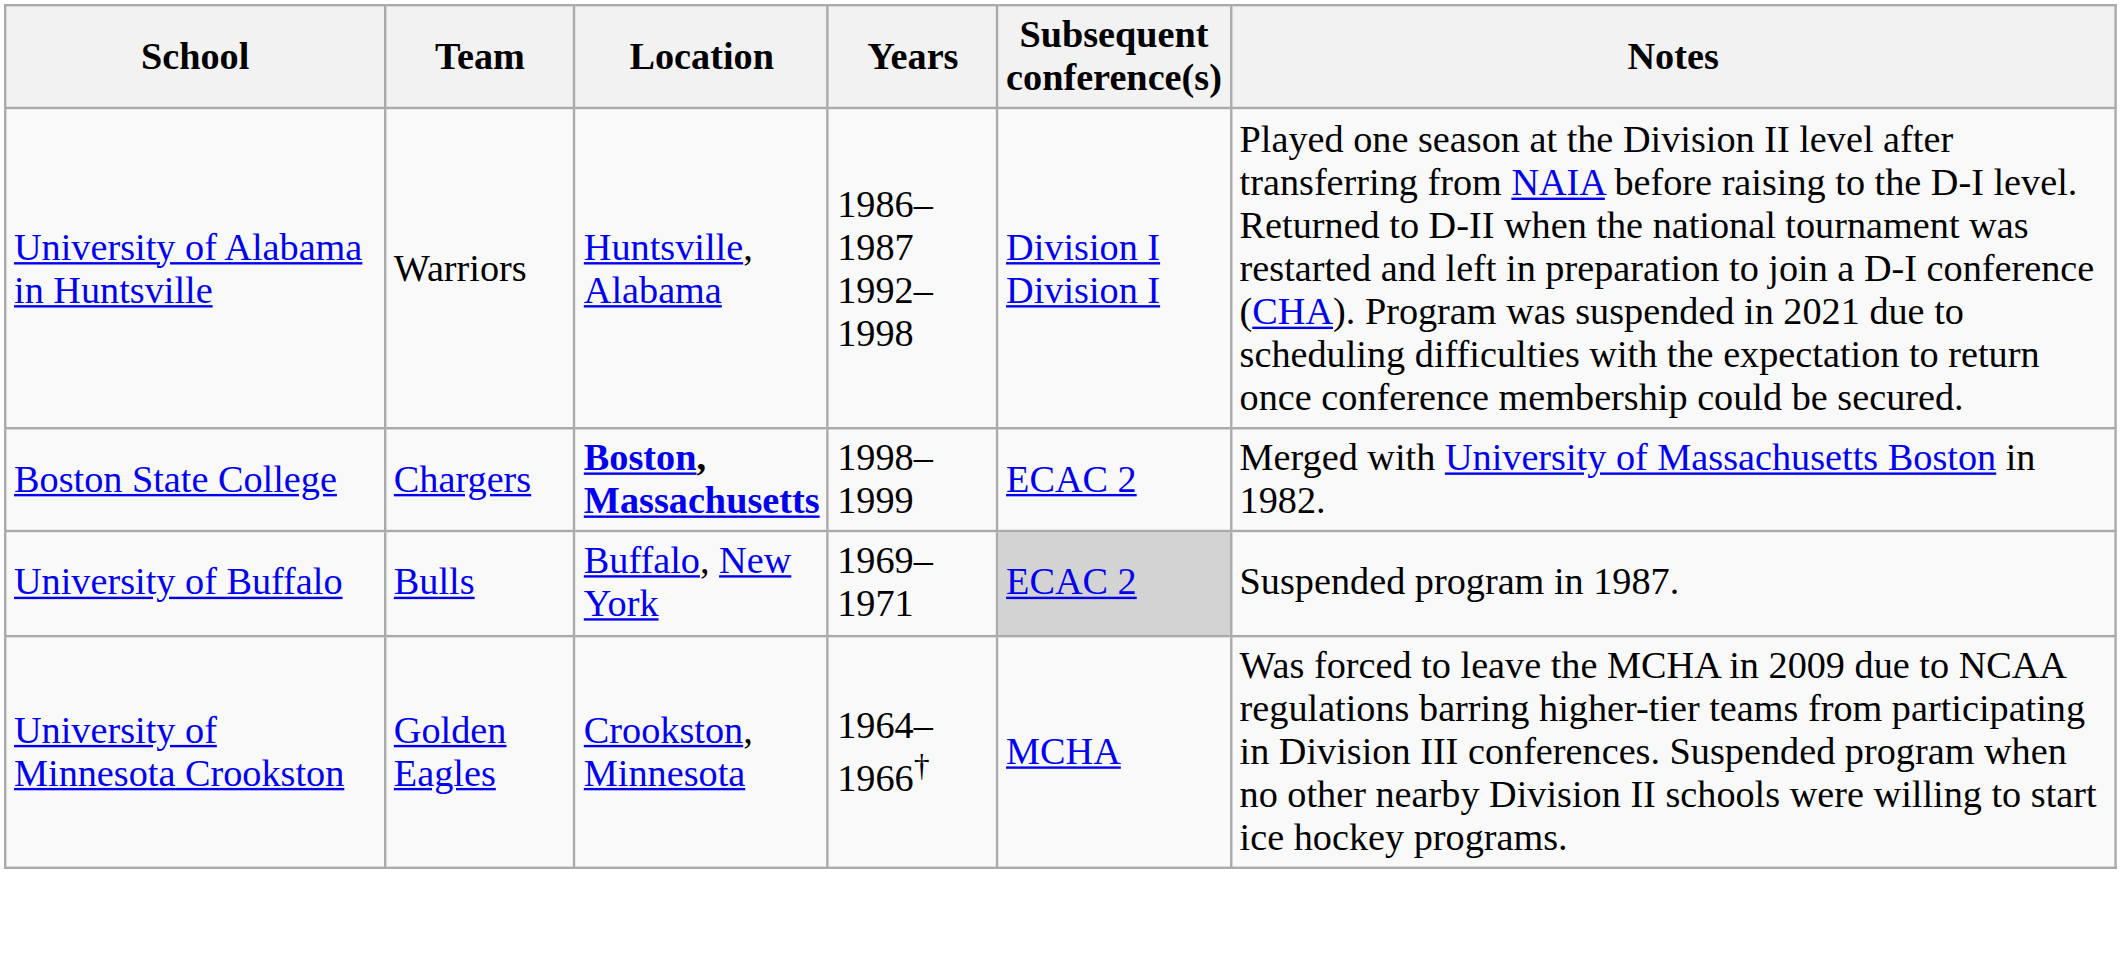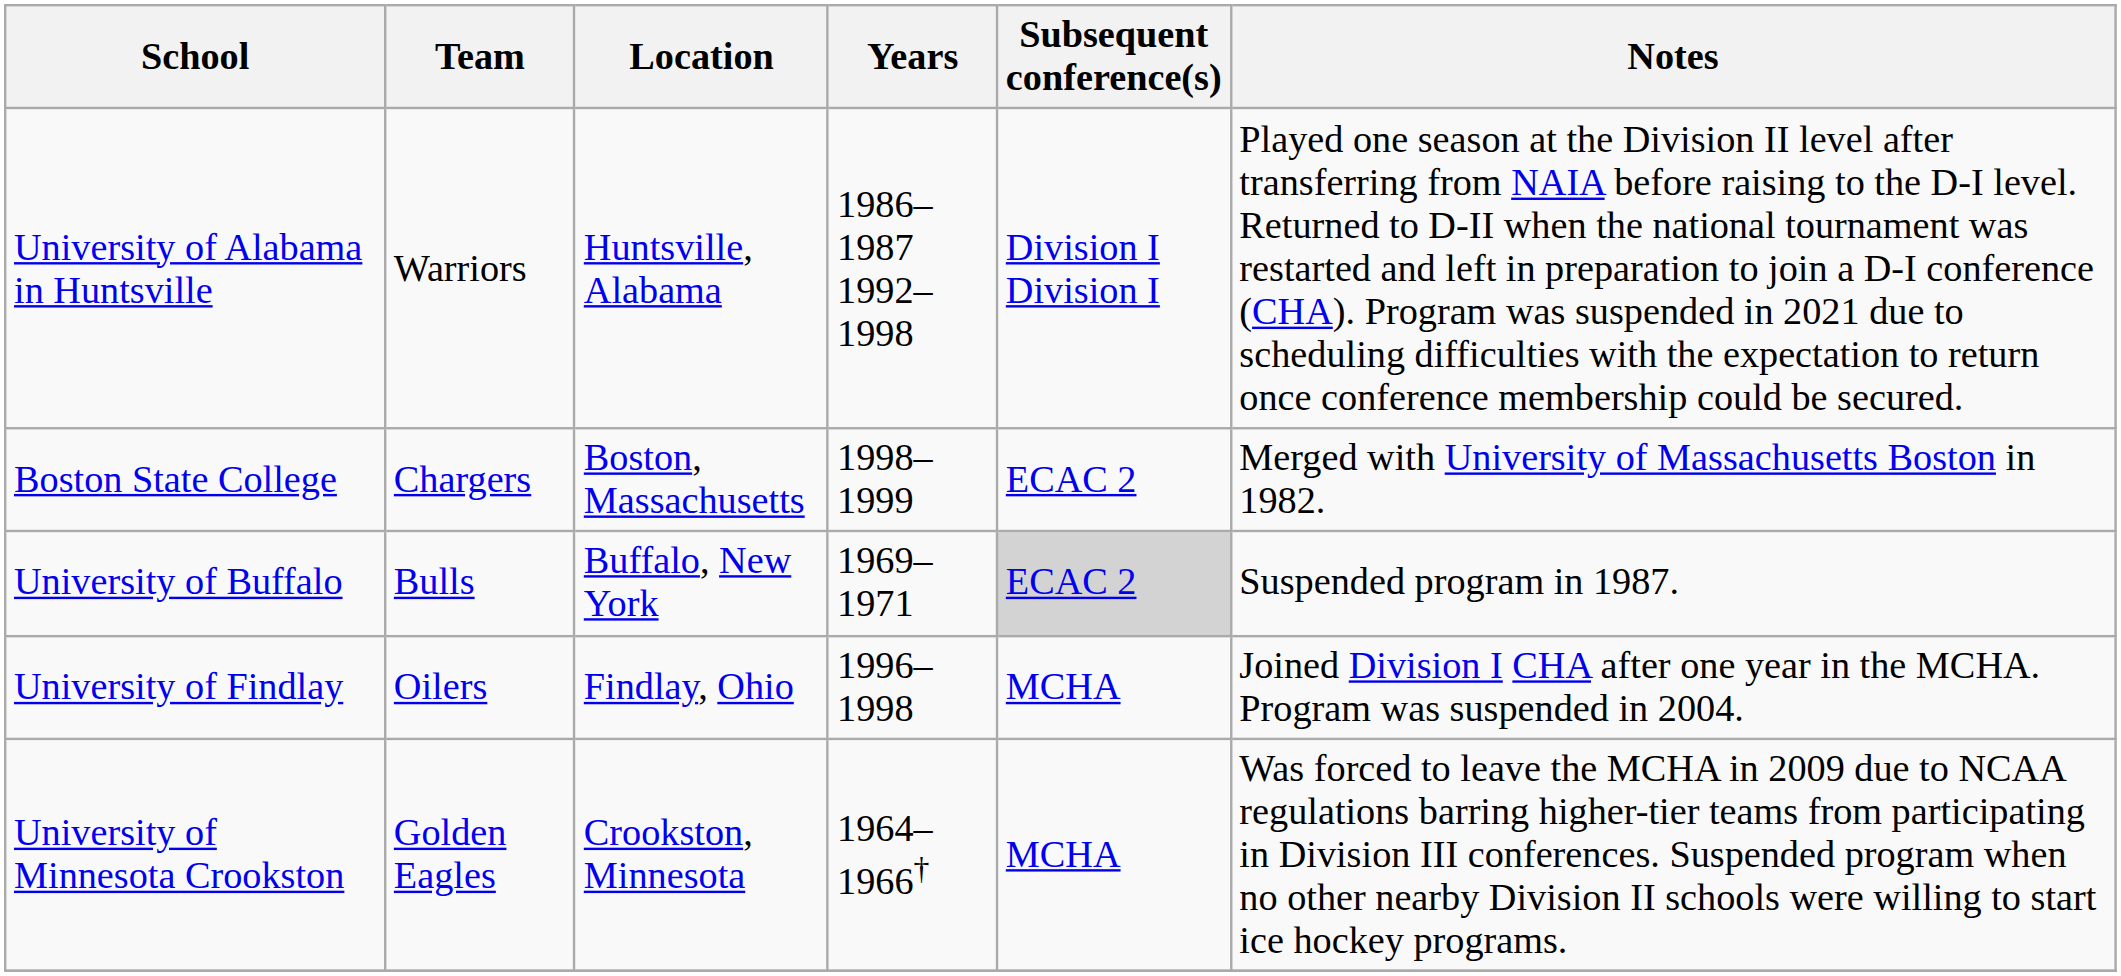 <table class="wikitable" width="100%">
 <tr>
 <th width="18%">School</th>
 <th width="9%">Team</th>
 <th width="12%">Location</th>
 <th width="8%">Years</th>
 <th width="8%">Subsequent<br>conference(s)</th>
 <th>Notes</th>
 </tr>
 <tr>
 <td><a href='#'>University of Alabama in Huntsville</a></td>
 <td>Warriors</td>
 <td><a href='#'>Huntsville</a>, <a href='#'>Alabama</a></td>
 <td>1986–1987<br>1992–1998</td>
 <td><a href='#'>Division I</a><br><a href='#'>Division I</a></td>
 <td>Played one season at the Division II level after transferring from <a href='#'>NAIA</a> before raising to the D-I level. Returned to D-II when the national tournament was restarted and left in preparation to join a D-I conference (<a href='#'>CHA</a>). Program was suspended in 2021 due to scheduling difficulties with the expectation to return once conference membership could be secured.</td>
 </tr>
 <tr>
 <td><a href='#'>Boston State College</a></td>
 <td><a href='#'>Chargers</a></td>
-<td><strong><a href='#'>Boston</a>, <a href='#'>Massachusetts</a></strong></td>
+<td><a href='#'>Boston</a>, <a href='#'>Massachusetts</a></td>
 <td>1998–1999</td>
 <td><a href='#'>ECAC 2</a></td>
 <td>Merged with <a href='#'>University of Massachusetts Boston</a> in 1982.</td>
 </tr>
 <tr>
 <td><a href='#'>University of Buffalo</a></td>
 <td><a href='#'>Bulls</a></td>
 <td><a href='#'>Buffalo</a>, <a href='#'>New York</a></td>
 <td>1969–1971</td>
 <td style="background: lightgrey;"><a href='#'>ECAC 2</a></td>
 <td>Suspended program in 1987.</td>
 </tr>
 <tr>
+<td><a href='#'>University of Findlay</a></td>
+<td><a href='#'>Oilers</a></td>
+<td><a href='#'>Findlay</a>, <a href='#'>Ohio</a></td>
+<td>1996–1998</td>
+<td><a href='#'>MCHA</a></td>
+<td>Joined <a href='#'>Division I</a> <a href='#'>CHA</a> after one year in the MCHA. Program was suspended in 2004.</td>
+</tr>
+<tr>
 <td><a href='#'>University of Minnesota Crookston</a></td>
 <td><a href='#'>Golden Eagles</a></td>
 <td><a href='#'>Crookston</a>, <a href='#'>Minnesota</a></td>
 <td>1964–1966<sup>†</sup></td>
 <td><a href='#'>MCHA</a></td>
 <td>Was forced to leave the MCHA in 2009 due to NCAA regulations barring higher-tier teams from participating in Division III conferences. Suspended program when no other nearby Division II schools were willing to start ice hockey programs.</td>
 </tr>
 <tr>
 </tr>
 </table>
